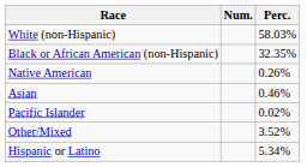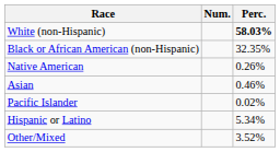 <table class="wikitable">
 <tr>
 <th>Race</th>
 <th>Num.</th>
 <th>Perc.</th>
 </tr>
 <tr>
 <td><a href='#'>White</a> (non-Hispanic)</td>
 <td></td>
-<td>58.03%</td>
+<td><strong>58.03%</strong></td>
 </tr>
 <tr>
 <td><a href='#'>Black or African American</a> (non-Hispanic)</td>
 <td></td>
 <td>32.35%</td>
 </tr>
 <tr>
 <td><a href='#'>Native American</a></td>
 <td></td>
 <td>0.26%</td>
 </tr>
 <tr>
 <td><a href='#'>Asian</a></td>
 <td></td>
 <td>0.46%</td>
 </tr>
 <tr>
 <td><a href='#'>Pacific Islander</a></td>
 <td></td>
 <td>0.02%</td>
 </tr>
 <tr>
+<td><a href='#'>Hispanic</a> or <a href='#'>Latino</a></td>
+<td></td>
+<td>5.34%</td>
+</tr>
+<tr>
 <td><a href='#'>Other/Mixed</a></td>
 <td></td>
 <td>3.52%</td>
 </tr>
-<tr>
-<td><a href='#'>Hispanic</a> or <a href='#'>Latino</a></td>
-<td></td>
-<td>5.34%</td>
-</tr>
 </table>
